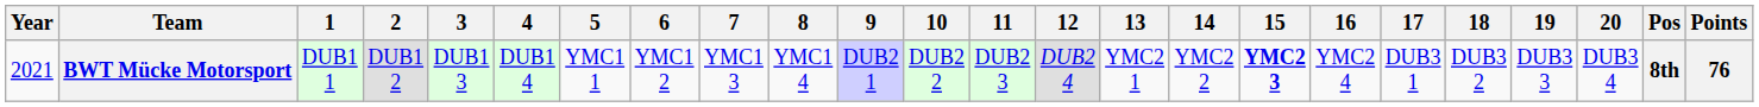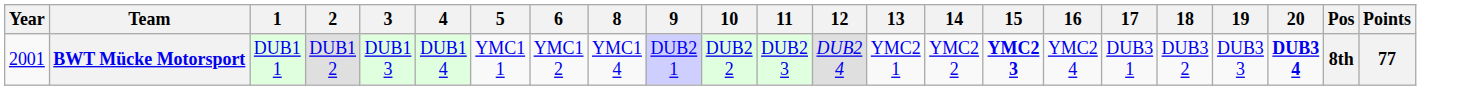 <table class="wikitable" style="text-align:center; font-size:85%">
 <tr>
 <th>Year</th>
 <th>Team</th>
 <th>1</th>
 <th>2</th>
 <th>3</th>
 <th>4</th>
 <th>5</th>
 <th>6</th>
-<th>7</th>
 <th>8</th>
 <th>9</th>
 <th>10</th>
 <th>11</th>
 <th>12</th>
 <th>13</th>
 <th>14</th>
 <th>15</th>
 <th>16</th>
 <th>17</th>
 <th>18</th>
 <th>19</th>
 <th>20</th>
 <th>Pos</th>
 <th>Points</th>
 </tr>
 <tr>
-<td><a href='#'>2021</a></td>
+<td><a href='#'>2001</a></td>
 <th nowrap><a href='#'>BWT Mücke Motorsport</a></th>
 <td style="background:#dfffdf"><a href='#'>DUB1<br>1</a><br></td>
 <td style="background:#dfdfdf"><a href='#'>DUB1<br>2</a><br></td>
 <td style="background:#dfffdf"><a href='#'>DUB1<br>3</a><br></td>
 <td style="background:#dfffdf"><a href='#'>DUB1<br>4</a><br></td>
 <td><a href='#'>YMC1<br>1</a></td>
 <td><a href='#'>YMC1<br>2</a></td>
-<td><a href='#'>YMC1<br>3</a></td>
 <td><a href='#'>YMC1<br>4</a></td>
 <td style="background:#cfcfff"><a href='#'>DUB2<br>1</a><br></td>
 <td style="background:#dfffdf"><a href='#'>DUB2<br>2</a><br></td>
 <td style="background:#dfffdf"><a href='#'>DUB2<br>3</a><br></td>
 <td style="background:#dfdfdf"><em><a href='#'>DUB2<br>4</a></em><br></td>
 <td><a href='#'>YMC2<br>1</a></td>
 <td><a href='#'>YMC2<br>2</a></td>
 <td><strong><a href='#'>YMC2<br>3</a></strong></td>
 <td><a href='#'>YMC2<br>4</a></td>
 <td><a href='#'>DUB3<br>1</a></td>
 <td><a href='#'>DUB3<br>2</a></td>
 <td><a href='#'>DUB3<br>3</a></td>
-<td><a href='#'>DUB3<br>4</a></td>
+<td><strong><a href='#'>DUB3<br>4</a></strong></td>
 <th>8th</th>
-<th>76</th>
+<th>77</th>
 </tr>
 </table>
